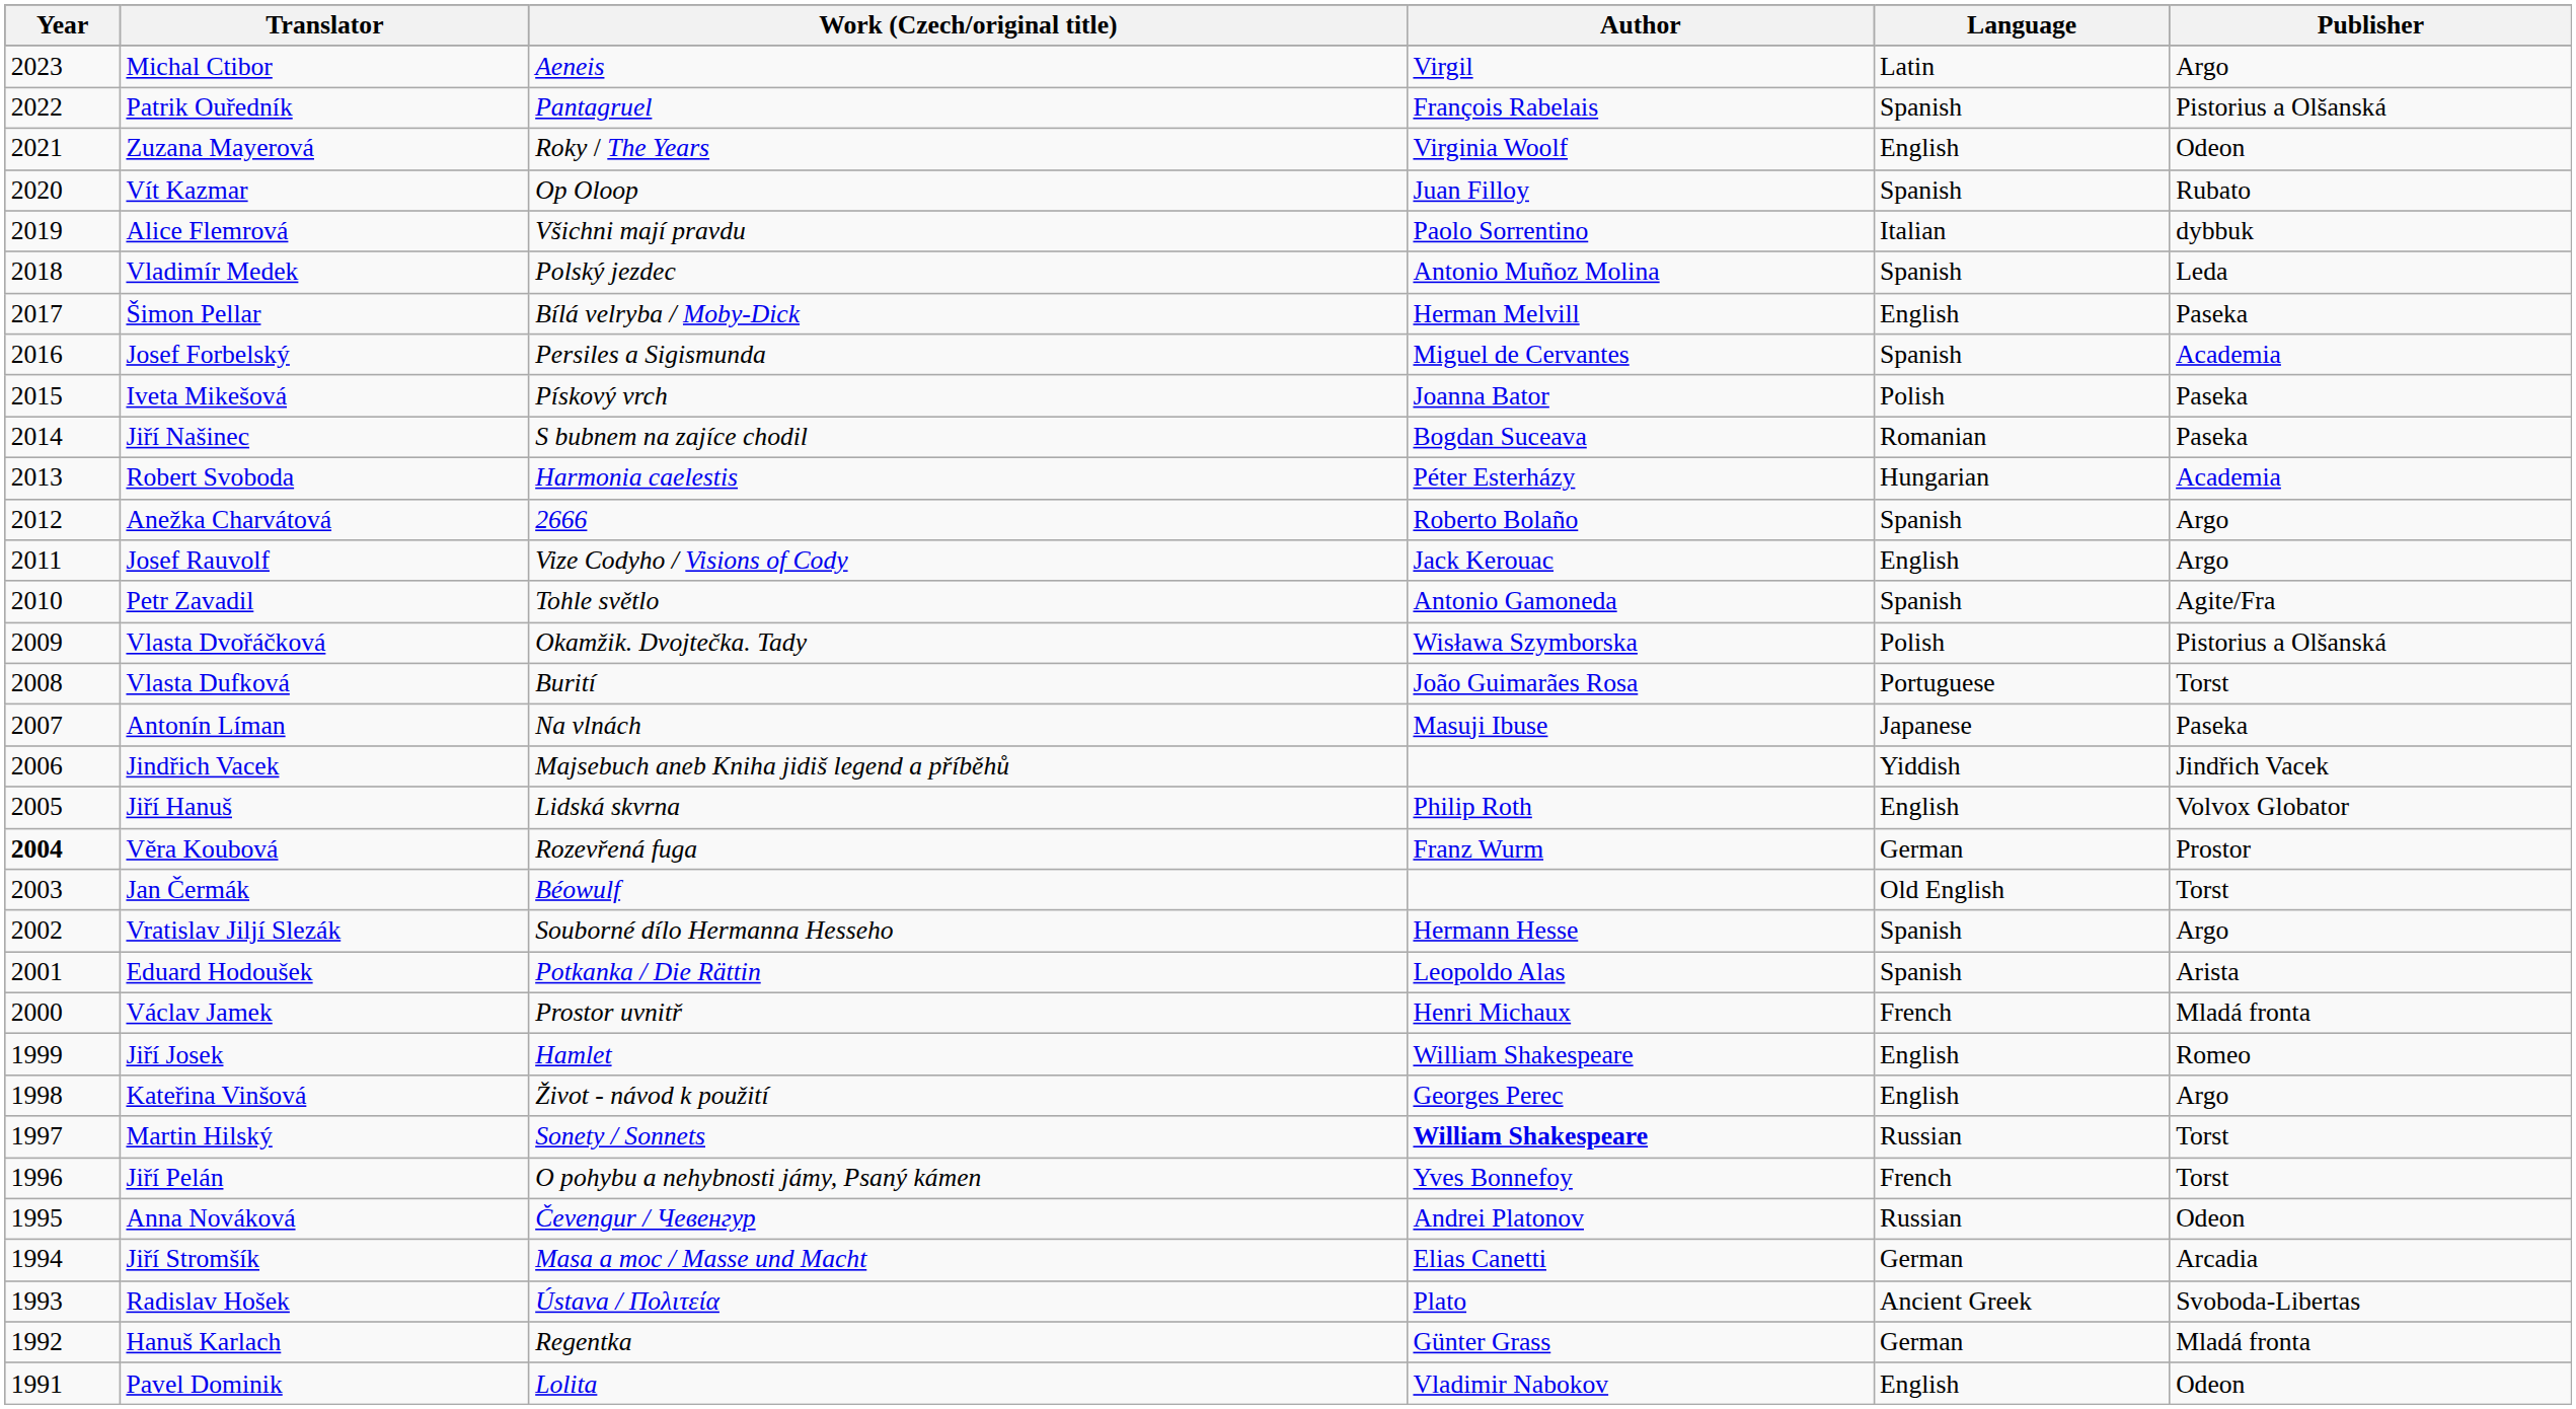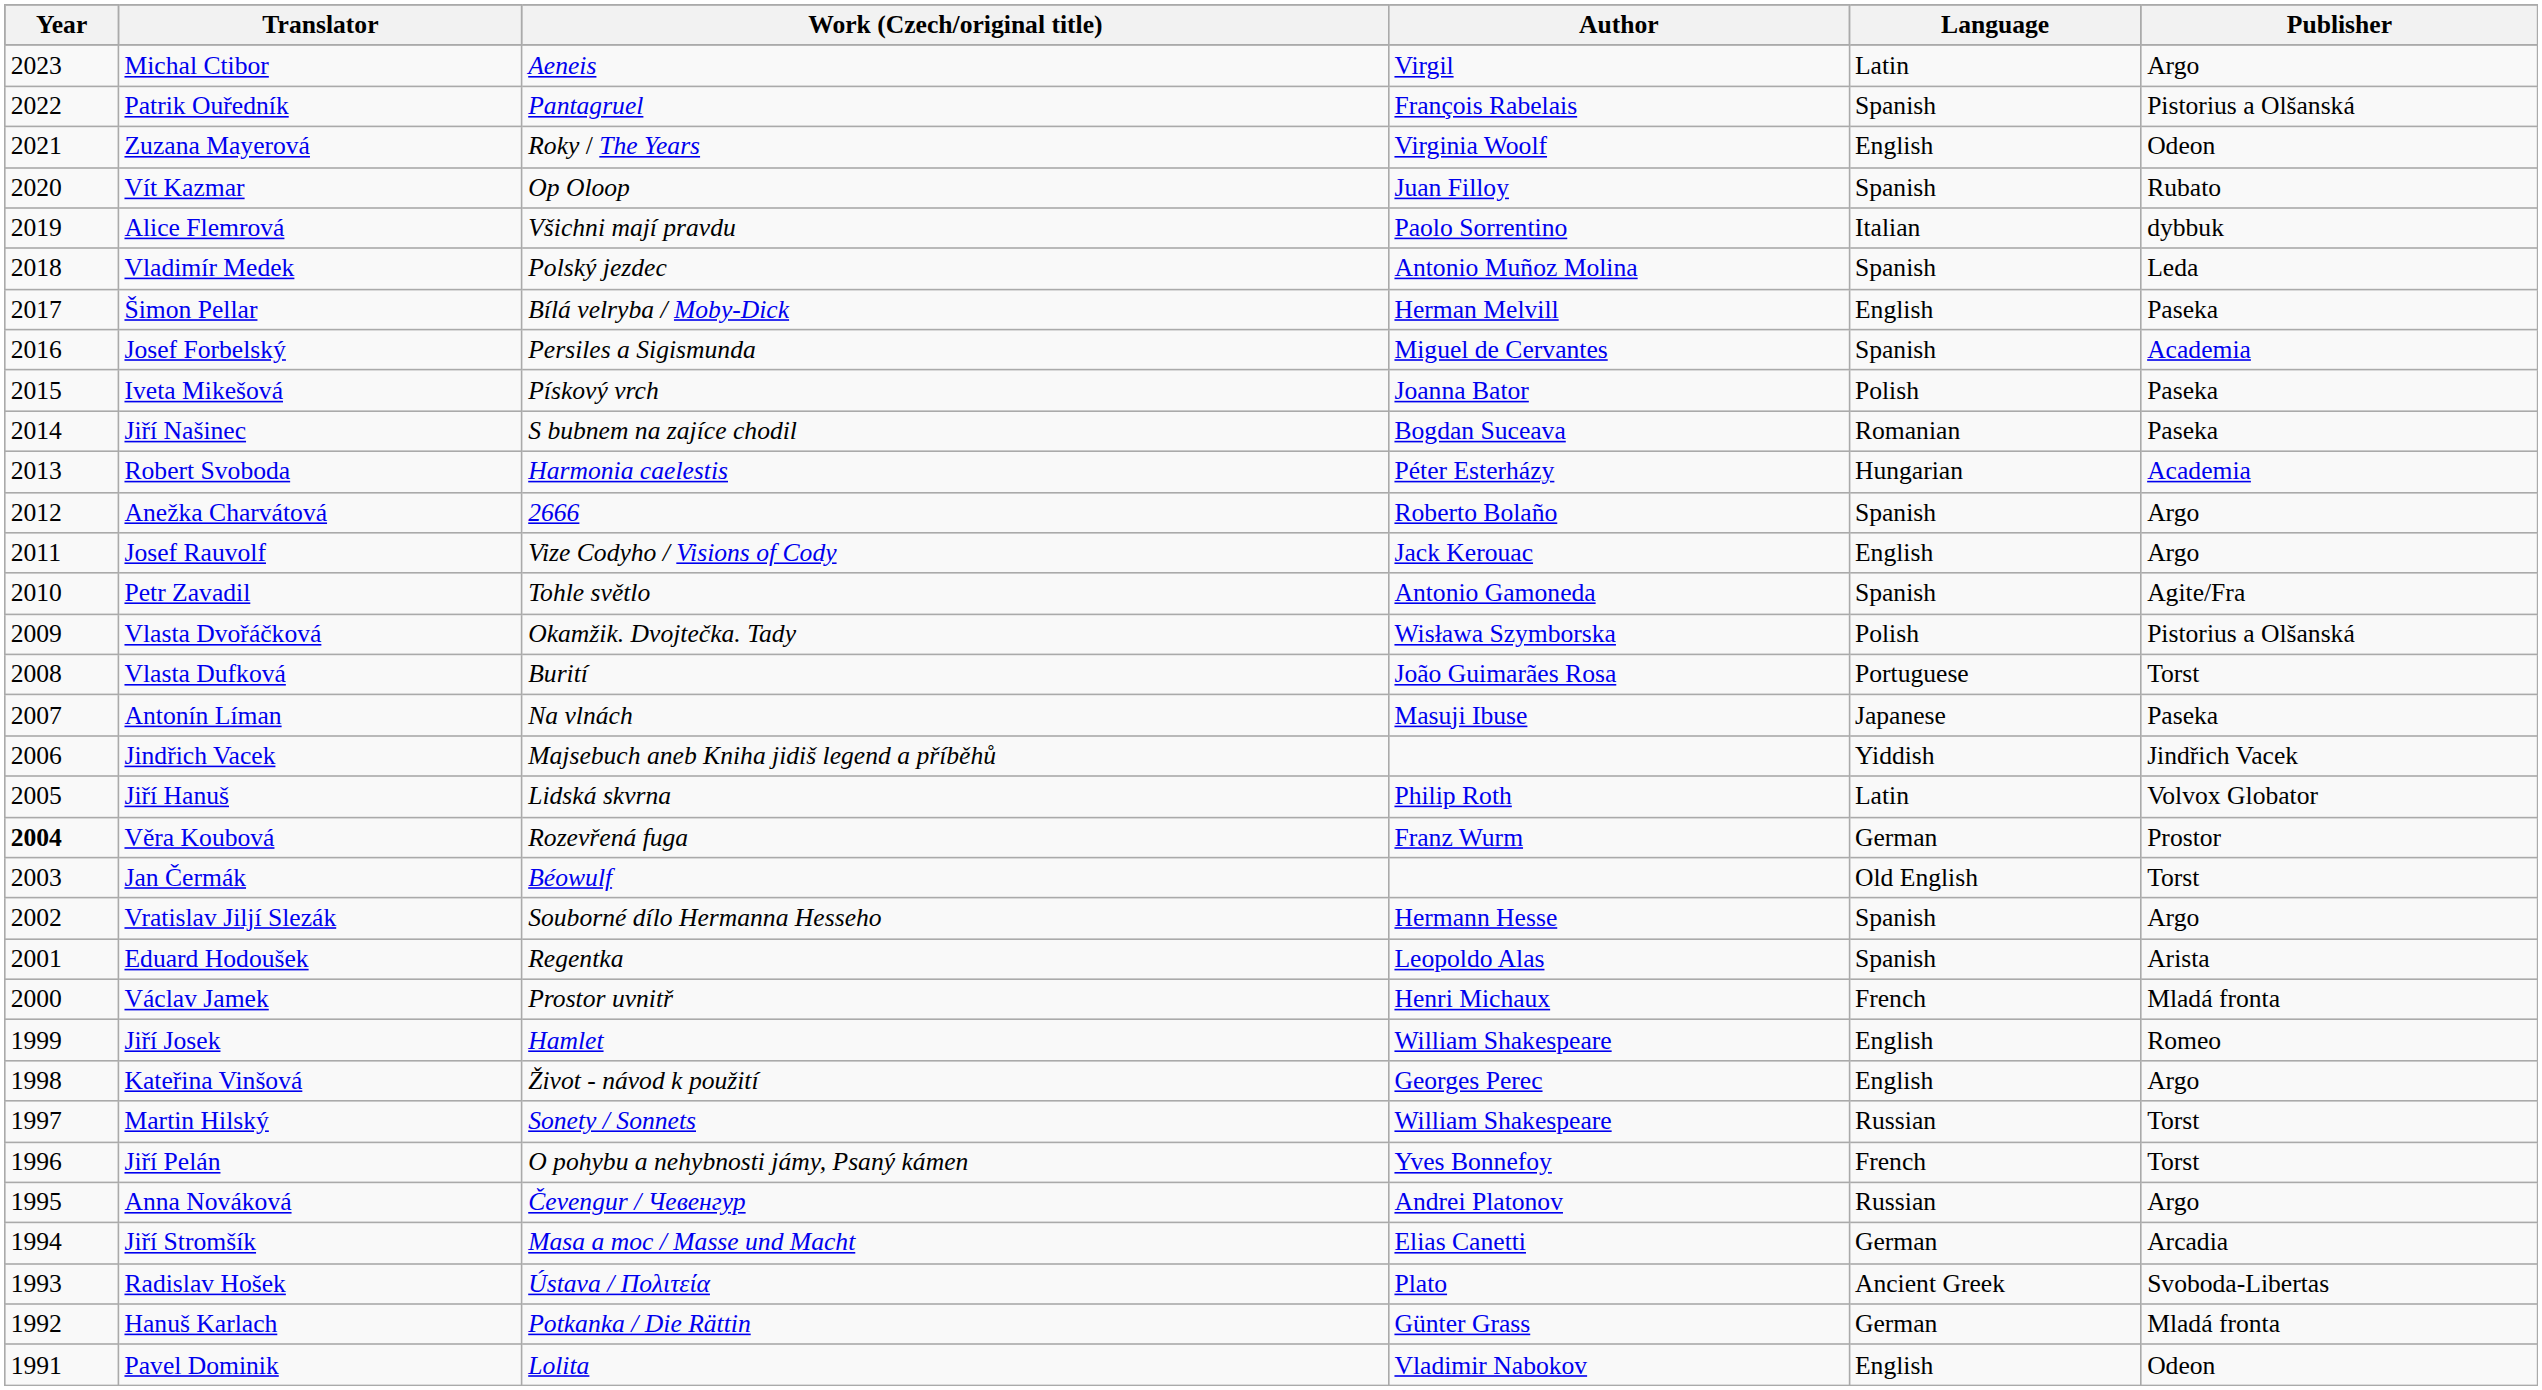 <table class="wikitable" width=100%>
 <tr bgcolor="#505050">
 <th>Year</th>
 <th>Translator</th>
 <th>Work (Czech/original title)</th>
 <th>Author</th>
 <th>Language</th>
 <th>Publisher</th>
 </tr>
 <tr>
 <td>2023</td>
 <td><a href='#'>Michal Ctibor</a></td>
 <td><em><a href='#'>Aeneis</a></em></td>
 <td><a href='#'>Virgil</a></td>
 <td>Latin</td>
 <td>Argo</td>
 </tr>
 <tr>
 <td>2022</td>
 <td><a href='#'>Patrik Ouředník</a></td>
 <td><em><a href='#'>Pantagruel </a></em></td>
 <td><a href='#'>François Rabelais</a></td>
 <td>Spanish</td>
 <td>Pistorius a Olšanská</td>
 </tr>
 <tr>
 <td>2021</td>
 <td><a href='#'>Zuzana Mayerová</a></td>
 <td><em>Roky</em> / <em><a href='#'>The Years</a></em></td>
 <td><a href='#'>Virginia Woolf</a></td>
 <td>English</td>
 <td>Odeon</td>
 </tr>
 <tr>
 <td>2020</td>
 <td><a href='#'>Vít Kazmar</a></td>
 <td><em>Op Oloop</em></td>
 <td><a href='#'>Juan Filloy</a></td>
 <td>Spanish</td>
 <td>Rubato</td>
 </tr>
 <tr>
 <td>2019</td>
 <td><a href='#'>Alice Flemrová</a></td>
 <td><em>Všichni mají pravdu</em></td>
 <td><a href='#'>Paolo Sorrentino</a></td>
 <td>Italian</td>
 <td>dybbuk</td>
 </tr>
 <tr>
 <td>2018</td>
 <td><a href='#'>Vladimír Medek</a></td>
 <td><em>Polský jezdec</em></td>
 <td><a href='#'>Antonio Muñoz Molina</a></td>
 <td>Spanish</td>
 <td>Leda</td>
 </tr>
 <tr>
 <td>2017</td>
 <td><a href='#'>Šimon Pellar</a></td>
 <td><em>Bílá velryba / <a href='#'>Moby-Dick</a></em></td>
 <td><a href='#'>Herman Melvill</a></td>
 <td>English</td>
 <td>Paseka</td>
 </tr>
 <tr>
 <td>2016</td>
 <td><a href='#'>Josef Forbelský</a></td>
 <td><em>Persiles a Sigismunda</em></td>
 <td><a href='#'>Miguel de Cervantes</a></td>
 <td>Spanish</td>
 <td><a href='#'>Academia</a></td>
 </tr>
 <tr>
 <td>2015</td>
 <td><a href='#'>Iveta Mikešová</a></td>
 <td><em>Pískový vrch</em></td>
 <td><a href='#'>Joanna Bator</a></td>
 <td>Polish</td>
 <td>Paseka</td>
 </tr>
 <tr>
 <td>2014</td>
 <td><a href='#'>Jiří Našinec</a></td>
 <td><em>S bubnem na zajíce chodil</em></td>
 <td><a href='#'>Bogdan Suceava</a></td>
 <td>Romanian</td>
 <td>Paseka</td>
 </tr>
 <tr>
 <td>2013</td>
 <td><a href='#'>Robert Svoboda</a></td>
 <td><em><a href='#'>Harmonia caelestis</a></em></td>
 <td><a href='#'>Péter Esterházy</a></td>
 <td>Hungarian</td>
 <td><a href='#'>Academia</a></td>
 </tr>
 <tr>
 <td>2012</td>
 <td><a href='#'>Anežka Charvátová</a></td>
 <td><em><a href='#'>2666</a></em></td>
 <td><a href='#'>Roberto Bolaño</a></td>
 <td>Spanish</td>
 <td>Argo</td>
 </tr>
 <tr>
 <td>2011</td>
 <td><a href='#'>Josef Rauvolf</a></td>
 <td><em>Vize Codyho / <a href='#'>Visions of Cody</a></em></td>
 <td><a href='#'>Jack Kerouac</a></td>
 <td>English</td>
 <td>Argo</td>
 </tr>
 <tr>
 <td>2010</td>
 <td><a href='#'>Petr Zavadil</a></td>
 <td><em>Tohle světlo</em></td>
 <td><a href='#'>Antonio Gamoneda</a></td>
 <td>Spanish</td>
 <td>Agite/Fra</td>
 </tr>
 <tr>
 <td>2009</td>
 <td><a href='#'>Vlasta Dvořáčková</a></td>
 <td><em>Okamžik. Dvojtečka. Tady</em></td>
 <td><a href='#'>Wisława Szymborska</a></td>
 <td>Polish</td>
 <td>Pistorius a Olšanská</td>
 </tr>
 <tr>
 <td>2008</td>
 <td><a href='#'>Vlasta Dufková</a></td>
 <td><em>Burití</em></td>
 <td><a href='#'>João Guimarães Rosa</a></td>
 <td>Portuguese</td>
 <td>Torst</td>
 </tr>
 <tr>
 <td>2007</td>
 <td><a href='#'>Antonín Líman</a></td>
 <td><em>Na vlnách</em></td>
 <td><a href='#'>Masuji Ibuse</a></td>
 <td>Japanese</td>
 <td>Paseka</td>
 </tr>
 <tr>
 <td>2006</td>
 <td><a href='#'>Jindřich Vacek</a></td>
 <td><em>Majsebuch aneb Kniha jidiš legend a příběhů</em></td>
 <td></td>
 <td>Yiddish</td>
 <td>Jindřich Vacek</td>
 </tr>
 <tr>
 <td>2005</td>
 <td><a href='#'>Jiří Hanuš</a></td>
 <td><em>Lidská skvrna</em></td>
 <td><a href='#'>Philip Roth</a></td>
-<td>English</td>
+<td>Latin</td>
 <td>Volvox Globator</td>
 </tr>
 <tr>
 <td><strong>2004</strong></td>
 <td><a href='#'>Věra Koubová</a></td>
 <td><em>Rozevřená fuga</em></td>
 <td><a href='#'>Franz Wurm</a></td>
 <td>German</td>
 <td>Prostor</td>
 </tr>
 <tr>
 <td>2003</td>
 <td><a href='#'>Jan Čermák</a></td>
 <td><em><a href='#'>Béowulf</a></em></td>
 <td></td>
 <td>Old English</td>
 <td>Torst</td>
 </tr>
 <tr>
 <td>2002</td>
 <td><a href='#'>Vratislav Jiljí Slezák</a></td>
 <td><em>Souborné dílo Hermanna Hesseho</em></td>
 <td><a href='#'>Hermann Hesse</a></td>
 <td>Spanish</td>
 <td>Argo</td>
 </tr>
 <tr>
 <td>2001</td>
 <td><a href='#'>Eduard Hodoušek</a></td>
-<td><em><a href='#'>Potkanka / Die Rättin</a></em></td>
+<td><em>Regentka</em></td>
 <td><a href='#'>Leopoldo Alas</a></td>
 <td>Spanish</td>
 <td>Arista</td>
 </tr>
 <tr>
 <td>2000</td>
 <td><a href='#'>Václav Jamek</a></td>
 <td><em>Prostor uvnitř</em></td>
 <td><a href='#'>Henri Michaux</a></td>
 <td>French</td>
 <td>Mladá fronta</td>
 </tr>
 <tr>
 <td>1999</td>
 <td><a href='#'>Jiří Josek</a></td>
 <td><em><a href='#'>Hamlet</a></em></td>
 <td><a href='#'>William Shakespeare</a></td>
 <td>English</td>
 <td>Romeo</td>
 </tr>
 <tr>
 <td>1998</td>
 <td><a href='#'>Kateřina Vinšová</a></td>
 <td><em>Život - návod k použití</em></td>
 <td><a href='#'>Georges Perec</a></td>
 <td>English</td>
 <td>Argo</td>
 </tr>
 <tr>
 <td>1997</td>
 <td><a href='#'>Martin Hilský</a></td>
 <td><em><a href='#'>Sonety / Sonnets</a></em></td>
-<td><strong><a href='#'>William Shakespeare</a></strong></td>
+<td><a href='#'>William Shakespeare</a></td>
 <td>Russian</td>
 <td>Torst</td>
 </tr>
 <tr>
 <td>1996</td>
 <td><a href='#'>Jiří Pelán</a></td>
 <td><em>O pohybu a nehybnosti jámy, Psaný kámen</em></td>
 <td><a href='#'>Yves Bonnefoy</a></td>
 <td>French</td>
 <td>Torst</td>
 </tr>
 <tr>
 <td>1995</td>
 <td><a href='#'>Anna Nováková</a></td>
 <td><em><a href='#'>Čevengur / Чевенгур</a></em></td>
 <td><a href='#'>Andrei Platonov</a></td>
 <td>Russian</td>
-<td>Odeon</td>
+<td>Argo</td>
 </tr>
 <tr>
 <td>1994</td>
 <td><a href='#'>Jiří Stromšík</a></td>
 <td><em><a href='#'>Masa a moc / Masse und Macht</a></em></td>
 <td><a href='#'>Elias Canetti</a></td>
 <td>German</td>
 <td>Arcadia</td>
 </tr>
 <tr>
 <td>1993</td>
 <td><a href='#'>Radislav Hošek</a></td>
 <td><em><a href='#'>Ústava / Πολιτεία</a></em></td>
 <td><a href='#'>Plato</a></td>
 <td>Ancient Greek</td>
 <td>Svoboda-Libertas</td>
 </tr>
 <tr>
 <td>1992</td>
 <td><a href='#'>Hanuš Karlach</a></td>
-<td><em>Regentka</em></td>
+<td><em><a href='#'>Potkanka / Die Rättin</a></em></td>
 <td><a href='#'>Günter Grass</a></td>
 <td>German</td>
 <td>Mladá fronta</td>
 </tr>
 <tr>
 <td>1991</td>
 <td><a href='#'>Pavel Dominik</a></td>
 <td><em><a href='#'>Lolita</a></em></td>
 <td><a href='#'>Vladimir Nabokov</a></td>
 <td>English</td>
 <td>Odeon</td>
 </tr>
 <tr>
 </tr>
 </table>
